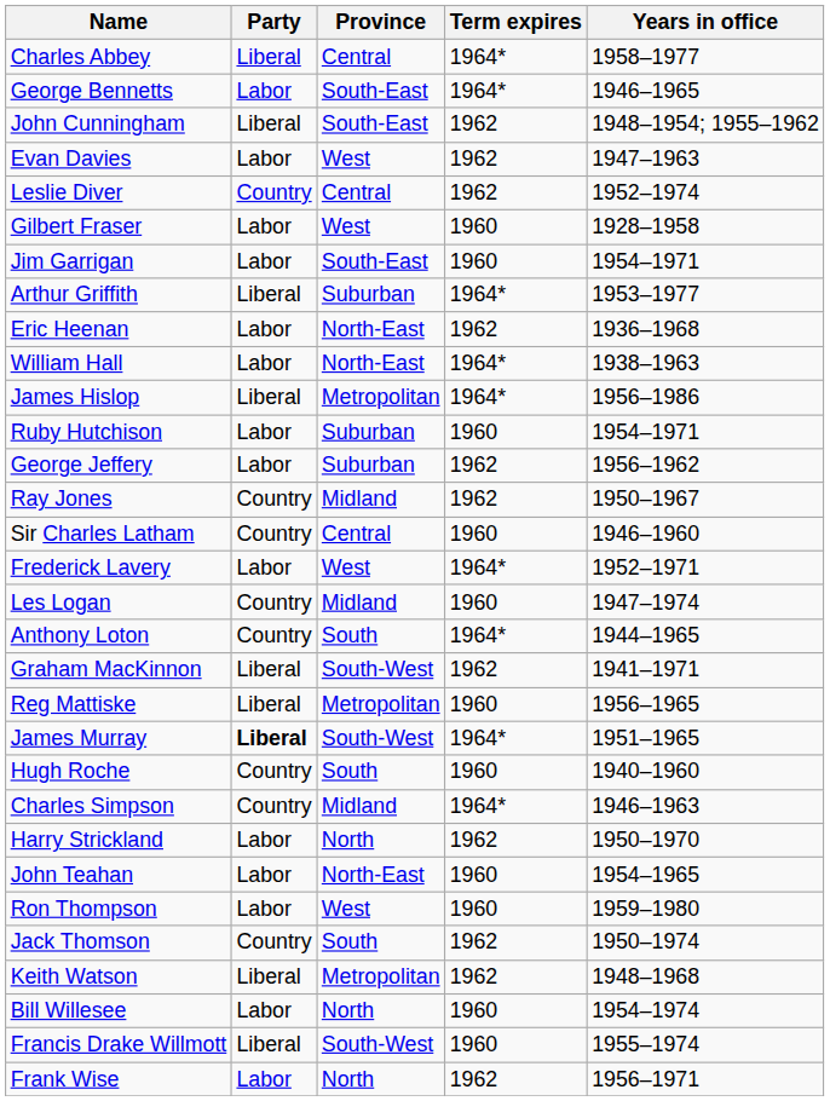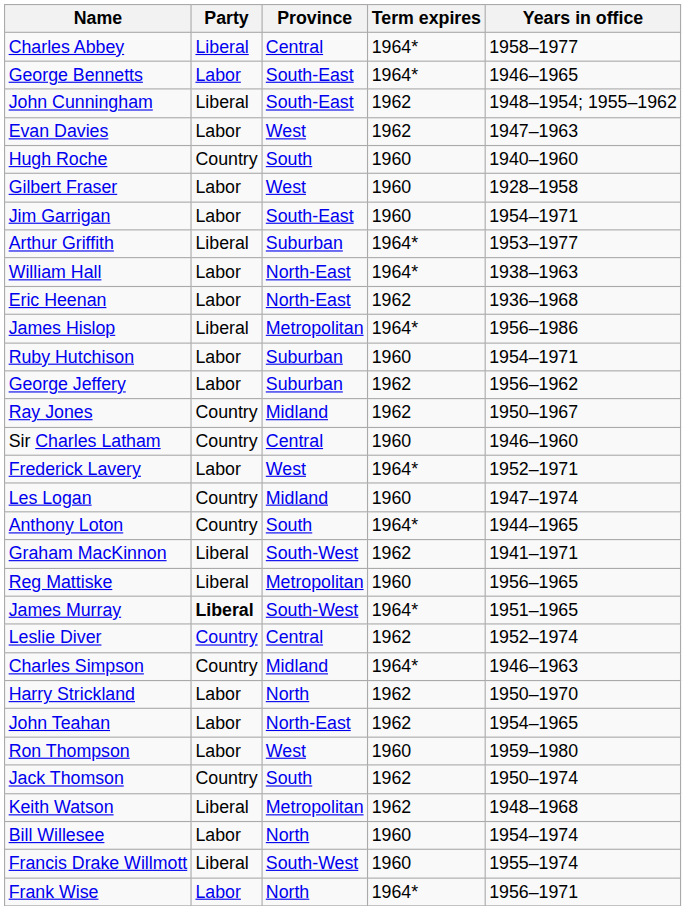 <table class="wikitable sortable">
 <tr>
 <th><strong>Name</strong></th>
 <th><strong>Party</strong></th>
 <th><strong>Province</strong></th>
 <th><strong>Term expires</strong></th>
 <th><strong>Years in office</strong></th>
 </tr>
 <tr>
 <td><a href='#'>Charles Abbey</a></td>
 <td><a href='#'>Liberal</a></td>
 <td><a href='#'>Central</a></td>
 <td>1964*</td>
 <td>1958–1977</td>
 </tr>
 <tr>
 <td><a href='#'>George Bennetts</a></td>
 <td><a href='#'>Labor</a></td>
 <td><a href='#'>South-East</a></td>
 <td>1964*</td>
 <td>1946–1965</td>
 </tr>
 <tr>
 <td><a href='#'>John Cunningham</a></td>
 <td>Liberal</td>
 <td><a href='#'>South-East</a></td>
 <td>1962</td>
 <td>1948–1954; 1955–1962</td>
 </tr>
 <tr>
 <td><a href='#'>Evan Davies</a></td>
 <td>Labor</td>
 <td><a href='#'>West</a></td>
 <td>1962</td>
 <td>1947–1963</td>
 </tr>
 <tr>
-<td><a href='#'>Leslie Diver</a></td>
-<td><a href='#'>Country</a></td>
-<td><a href='#'>Central</a></td>
-<td>1962</td>
-<td>1952–1974</td>
+<td><a href='#'>Hugh Roche</a></td>
+<td>Country</td>
+<td><a href='#'>South</a></td>
+<td>1960</td>
+<td>1940–1960</td>
 </tr>
 <tr>
 <td><a href='#'>Gilbert Fraser</a></td>
 <td>Labor</td>
 <td><a href='#'>West</a></td>
 <td>1960</td>
 <td>1928–1958</td>
 </tr>
 <tr>
 <td><a href='#'>Jim Garrigan</a></td>
 <td>Labor</td>
 <td><a href='#'>South-East</a></td>
 <td>1960</td>
 <td>1954–1971</td>
 </tr>
 <tr>
 <td><a href='#'>Arthur Griffith</a></td>
 <td>Liberal</td>
 <td><a href='#'>Suburban</a></td>
 <td>1964*</td>
 <td>1953–1977</td>
 </tr>
 <tr>
+<td><a href='#'>William Hall</a></td>
+<td>Labor</td>
+<td><a href='#'>North-East</a></td>
+<td>1964*</td>
+<td>1938–1963</td>
+</tr>
+<tr>
 <td><a href='#'>Eric Heenan</a></td>
 <td>Labor</td>
 <td><a href='#'>North-East</a></td>
 <td>1962</td>
 <td>1936–1968</td>
-</tr>
-<tr>
-<td><a href='#'>William Hall</a></td>
-<td>Labor</td>
-<td><a href='#'>North-East</a></td>
-<td>1964*</td>
-<td>1938–1963</td>
 </tr>
 <tr>
 <td><a href='#'>James Hislop</a></td>
 <td>Liberal</td>
 <td><a href='#'>Metropolitan</a></td>
 <td>1964*</td>
 <td>1956–1986</td>
 </tr>
 <tr>
 <td><a href='#'>Ruby Hutchison</a></td>
 <td>Labor</td>
 <td><a href='#'>Suburban</a></td>
 <td>1960</td>
 <td>1954–1971</td>
 </tr>
 <tr>
 <td><a href='#'>George Jeffery</a></td>
 <td>Labor</td>
 <td><a href='#'>Suburban</a></td>
 <td>1962</td>
 <td>1956–1962</td>
 </tr>
 <tr>
 <td><a href='#'>Ray Jones</a></td>
 <td>Country</td>
 <td><a href='#'>Midland</a></td>
 <td>1962</td>
 <td>1950–1967</td>
 </tr>
 <tr>
 <td>Sir <a href='#'>Charles Latham</a></td>
 <td>Country</td>
 <td><a href='#'>Central</a></td>
 <td>1960</td>
 <td>1946–1960</td>
 </tr>
 <tr>
 <td><a href='#'>Frederick Lavery</a></td>
 <td>Labor</td>
 <td><a href='#'>West</a></td>
 <td>1964*</td>
 <td>1952–1971</td>
 </tr>
 <tr>
 <td><a href='#'>Les Logan</a></td>
 <td>Country</td>
 <td><a href='#'>Midland</a></td>
 <td>1960</td>
 <td>1947–1974</td>
 </tr>
 <tr>
 <td><a href='#'>Anthony Loton</a></td>
 <td>Country</td>
 <td><a href='#'>South</a></td>
 <td>1964*</td>
 <td>1944–1965</td>
 </tr>
 <tr>
 <td><a href='#'>Graham MacKinnon</a></td>
 <td>Liberal</td>
 <td><a href='#'>South-West</a></td>
 <td>1962</td>
 <td>1941–1971</td>
 </tr>
 <tr>
 <td><a href='#'>Reg Mattiske</a></td>
 <td>Liberal</td>
 <td><a href='#'>Metropolitan</a></td>
 <td>1960</td>
 <td>1956–1965</td>
 </tr>
 <tr>
 <td><a href='#'>James Murray</a></td>
 <td><strong>Liberal</strong></td>
 <td><a href='#'>South-West</a></td>
 <td>1964*</td>
 <td>1951–1965</td>
 </tr>
 <tr>
-<td><a href='#'>Hugh Roche</a></td>
-<td>Country</td>
-<td><a href='#'>South</a></td>
-<td>1960</td>
-<td>1940–1960</td>
+<td><a href='#'>Leslie Diver</a></td>
+<td><a href='#'>Country</a></td>
+<td><a href='#'>Central</a></td>
+<td>1962</td>
+<td>1952–1974</td>
 </tr>
 <tr>
 <td><a href='#'>Charles Simpson</a></td>
 <td>Country</td>
 <td><a href='#'>Midland</a></td>
 <td>1964*</td>
 <td>1946–1963</td>
 </tr>
 <tr>
 <td><a href='#'>Harry Strickland</a></td>
 <td>Labor</td>
 <td><a href='#'>North</a></td>
 <td>1962</td>
 <td>1950–1970</td>
 </tr>
 <tr>
 <td><a href='#'>John Teahan</a></td>
 <td>Labor</td>
 <td><a href='#'>North-East</a></td>
-<td>1960</td>
+<td>1962</td>
 <td>1954–1965</td>
 </tr>
 <tr>
 <td><a href='#'>Ron Thompson</a></td>
 <td>Labor</td>
 <td><a href='#'>West</a></td>
 <td>1960</td>
 <td>1959–1980</td>
 </tr>
 <tr>
 <td><a href='#'>Jack Thomson</a></td>
 <td>Country</td>
 <td><a href='#'>South</a></td>
 <td>1962</td>
 <td>1950–1974</td>
 </tr>
 <tr>
 <td><a href='#'>Keith Watson</a></td>
 <td>Liberal</td>
 <td><a href='#'>Metropolitan</a></td>
 <td>1962</td>
 <td>1948–1968</td>
 </tr>
 <tr>
 <td><a href='#'>Bill Willesee</a></td>
 <td>Labor</td>
 <td><a href='#'>North</a></td>
 <td>1960</td>
 <td>1954–1974</td>
 </tr>
 <tr>
 <td><a href='#'>Francis Drake Willmott</a></td>
 <td>Liberal</td>
 <td><a href='#'>South-West</a></td>
 <td>1960</td>
 <td>1955–1974</td>
 </tr>
 <tr>
 <td><a href='#'>Frank Wise</a></td>
 <td><a href='#'>Labor</a></td>
 <td><a href='#'>North</a></td>
-<td>1962</td>
+<td>1964*</td>
 <td>1956–1971</td>
 </tr>
 </table>
